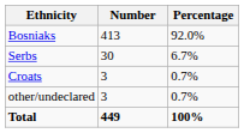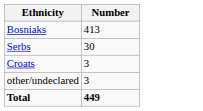 <table class="wikitable">
 <tr>
 <th width="100px">Ethnicity</th>
 <th width="80px">Number</th>
-<th width="80px">Percentage</th>
 </tr>
 <tr>
 <td><a href='#'>Bosniaks</a></td>
 <td>413</td>
-<td>92.0%</td>
 </tr>
 <tr>
 <td><a href='#'>Serbs</a></td>
 <td>30</td>
-<td>6.7%</td>
 </tr>
 <tr>
 <td><a href='#'>Croats</a></td>
 <td>3</td>
-<td>0.7%</td>
 </tr>
 <tr>
 <td>other/undeclared</td>
 <td>3</td>
-<td>0.7%</td>
 </tr>
 <tr>
 <td><strong>Total</strong></td>
 <td><strong>449</strong></td>
-<td><strong>100%</strong></td>
 </tr>
 </table>
